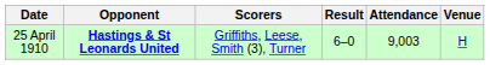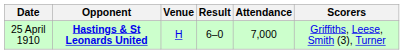 <table class="wikitable" style="font-size:100%; text-align:center">
 <tr>
 <th>Date</th>
 <th>Opponent</th>
-<th>Scorers</th>
+<th>Venue</th>
 <th>Result</th>
 <th>Attendance</th>
-<th>Venue</th>
+<th>Scorers</th>
 </tr>
 <tr style="background-color: #CCFFCC;">
 <td>25 April 1910</td>
 <td><strong><a href='#'>Hastings & St Leonards United</a></strong></td>
+<td><a href='#'>H</a></td>
+<td>6–0</td>
+<td>7,000</td>
 <td><a href='#'>Griffiths</a>, <a href='#'>Leese</a>, <a href='#'>Smith</a> (3), <a href='#'>Turner</a></td>
-<td>6–0</td>
-<td>9,003</td>
-<td><a href='#'>H</a></td>
 </tr>
 </table>
